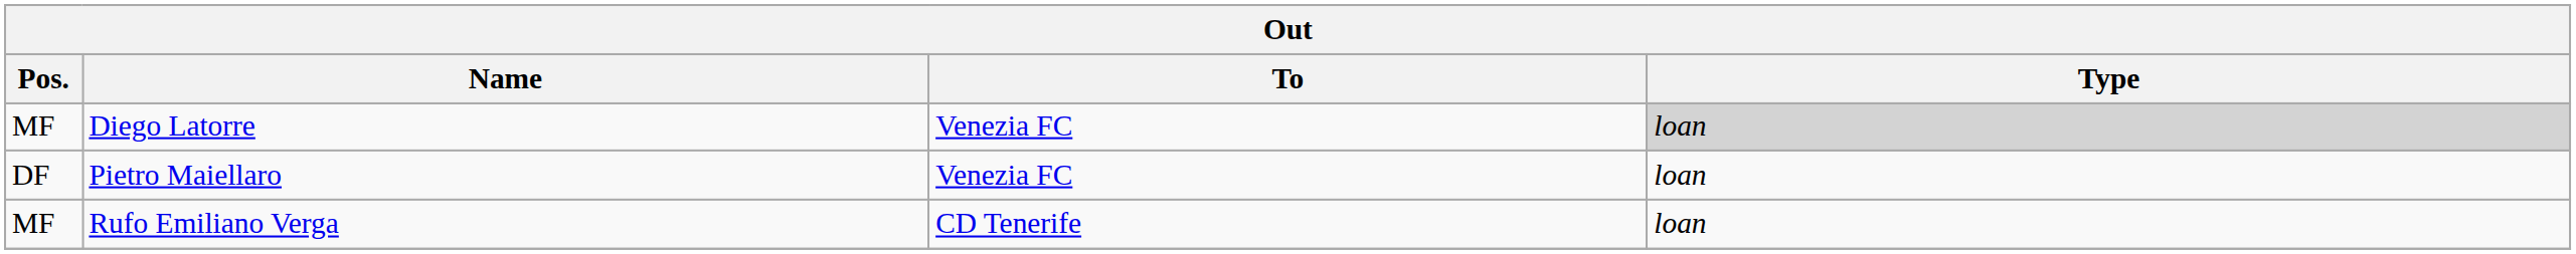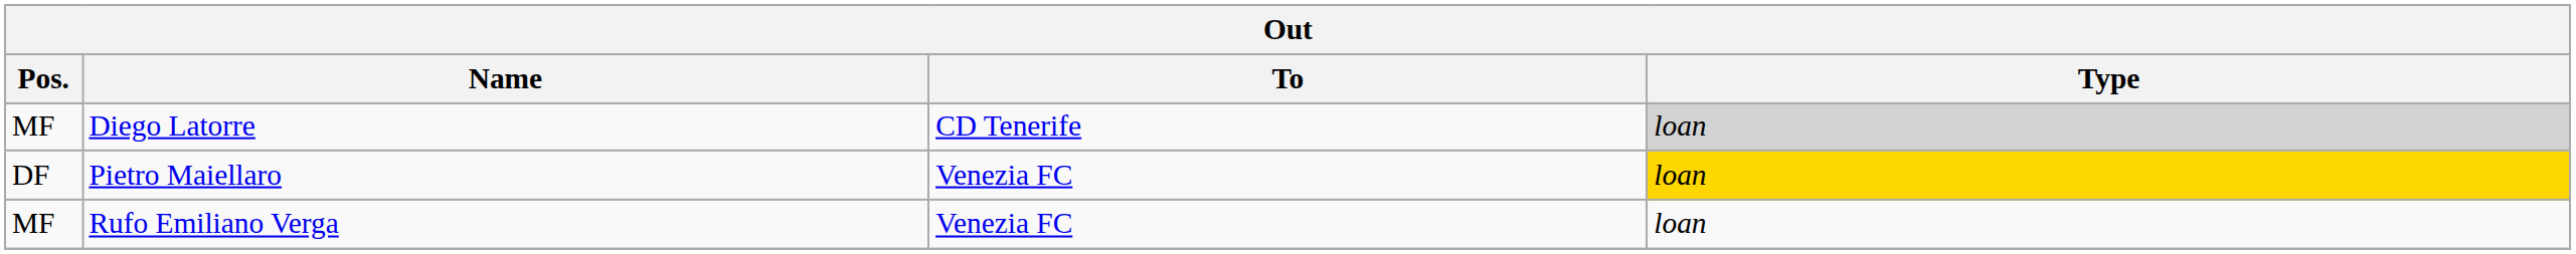 <table class="wikitable" style="font-size:90%;width:99%;">
 <tr>
 <th colspan="4">Out</th>
 </tr>
 <tr>
 <th width=3%>Pos.</th>
 <th width=33%>Name</th>
 <th width=28%>To</th>
 <th width=36%>Type</th>
 </tr>
 <tr>
 <td>MF</td>
 <td><a href='#'>Diego Latorre</a></td>
-<td><a href='#'>Venezia FC</a></td>
+<td><a href='#'>CD Tenerife</a></td>
 <td style="background: lightgrey;"><em>loan</em></td>
 </tr>
 <tr>
 <td>DF</td>
 <td><a href='#'>Pietro Maiellaro</a></td>
 <td><a href='#'>Venezia FC</a></td>
-<td><em>loan</em></td>
+<td style="background: gold;"><em>loan</em></td>
 </tr>
 <tr>
 <td>MF</td>
 <td><a href='#'>Rufo Emiliano Verga</a></td>
-<td><a href='#'>CD Tenerife</a></td>
+<td><a href='#'>Venezia FC</a></td>
 <td><em>loan</em></td>
 </tr>
 <tr>
 </tr>
 </table>
